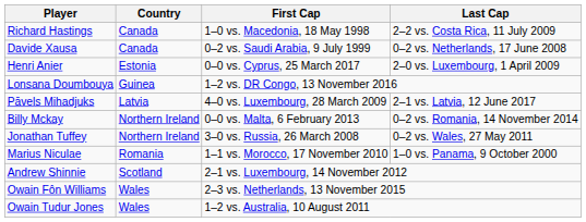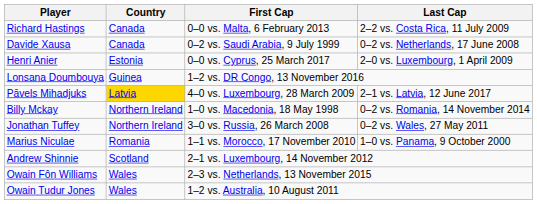 <table class="wikitable">
 <tr>
 <th>Player</th>
 <th>Country</th>
 <th>First Cap</th>
 <th>Last Cap</th>
 </tr>
 <tr>
 <td><a href='#'>Richard Hastings</a></td>
 <td> <a href='#'>Canada</a></td>
-<td>1–0 vs.  <a href='#'>Macedonia</a>, 18 May 1998</td>
+<td>0–0 vs.  <a href='#'>Malta</a>, 6 February 2013</td>
 <td>2–2 vs.  <a href='#'>Costa Rica</a>, 11 July 2009</td>
 </tr>
 <tr>
 <td><a href='#'>Davide Xausa</a></td>
 <td> <a href='#'>Canada</a></td>
 <td>0–2 vs.  <a href='#'>Saudi Arabia</a>, 9 July 1999</td>
 <td>0–2 vs.  <a href='#'>Netherlands</a>, 17 June 2008</td>
 </tr>
 <tr>
 <td><a href='#'>Henri Anier</a></td>
 <td> <a href='#'>Estonia</a></td>
 <td>0–0 vs.  <a href='#'>Cyprus</a>, 25 March 2017</td>
 <td>2–0 vs.  <a href='#'>Luxembourg</a>, 1 April 2009</td>
 </tr>
 <tr>
 <td><a href='#'>Lonsana Doumbouya</a></td>
 <td> <a href='#'>Guinea</a></td>
 <td colspan="2">1–2 vs.  <a href='#'>DR Congo</a>, 13 November 2016</td>
 </tr>
 <tr>
 <td><a href='#'>Pāvels Mihadjuks</a></td>
-<td> <a href='#'>Latvia</a></td>
+<td style="background: gold;"> <a href='#'>Latvia</a></td>
 <td>4–0 vs.  <a href='#'>Luxembourg</a>, 28 March 2009</td>
 <td>2–1 vs.  <a href='#'>Latvia</a>, 12 June 2017</td>
 </tr>
 <tr>
 <td><a href='#'>Billy Mckay</a></td>
 <td> <a href='#'>Northern Ireland</a></td>
-<td>0–0 vs.  <a href='#'>Malta</a>, 6 February 2013</td>
+<td>1–0 vs.  <a href='#'>Macedonia</a>, 18 May 1998</td>
 <td>0–2 vs.  <a href='#'>Romania</a>, 14 November 2014</td>
 </tr>
 <tr>
 <td><a href='#'>Jonathan Tuffey</a></td>
 <td> <a href='#'>Northern Ireland</a></td>
 <td>3–0 vs.  <a href='#'>Russia</a>, 26 March 2008</td>
 <td>0–2 vs.  <a href='#'>Wales</a>, 27 May 2011</td>
 </tr>
 <tr>
 <td><a href='#'>Marius Niculae</a></td>
 <td> <a href='#'>Romania</a></td>
 <td>1–1 vs.  <a href='#'>Morocco</a>, 17 November 2010</td>
 <td>1–0 vs.  <a href='#'>Panama</a>, 9 October 2000</td>
 </tr>
 <tr>
 <td><a href='#'>Andrew Shinnie</a></td>
 <td> <a href='#'>Scotland</a></td>
 <td colspan="2">2–1 vs.  <a href='#'>Luxembourg</a>, 14 November 2012</td>
 </tr>
 <tr>
 <td><a href='#'>Owain Fôn Williams</a></td>
 <td> <a href='#'>Wales</a></td>
 <td colspan="2">2–3 vs.  <a href='#'>Netherlands</a>, 13 November 2015</td>
 </tr>
 <tr>
 <td><a href='#'>Owain Tudur Jones</a></td>
 <td> <a href='#'>Wales</a></td>
 <td colspan="2">1–2 vs.  <a href='#'>Australia</a>, 10 August 2011</td>
 </tr>
 </table>
